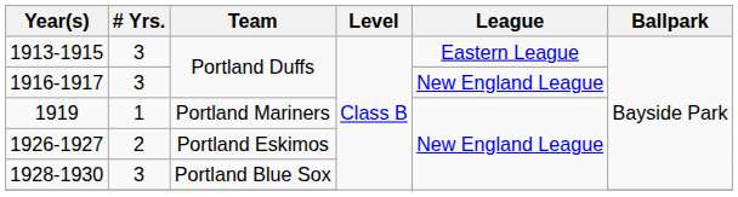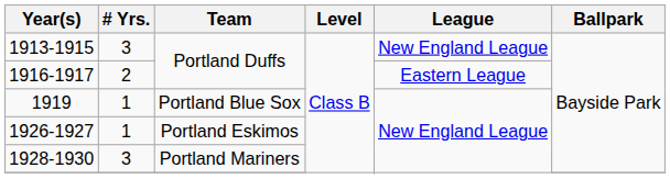 <table class="wikitable" style="text-align:center; font-size: 95%;">
 <tr>
 <th>Year(s)</th>
 <th># Yrs.</th>
 <th>Team</th>
 <th>Level</th>
 <th>League</th>
 <th>Ballpark</th>
 </tr>
 <tr>
 <td>1913-1915</td>
 <td>3</td>
 <td rowspan=2>Portland Duffs</td>
 <td rowspan=8><a href='#'>Class B</a></td>
-<td><a href='#'>Eastern League</a></td>
+<td><a href='#'>New England League</a></td>
 <td rowspan=5>Bayside Park</td>
 </tr>
 <tr>
 <td>1916-1917</td>
-<td>3</td>
-<td><a href='#'>New England League</a></td>
+<td>2</td>
+<td><a href='#'>Eastern League</a></td>
 </tr>
 <tr>
 <td>1919</td>
 <td>1</td>
-<td>Portland Mariners</td>
+<td>Portland Blue Sox</td>
 <td rowspan=4><a href='#'>New England League</a></td>
 </tr>
 <tr>
 <td>1926-1927</td>
-<td>2</td>
+<td>1</td>
 <td>Portland Eskimos</td>
 </tr>
 <tr>
 <td>1928-1930</td>
 <td>3</td>
-<td>Portland Blue Sox</td>
+<td>Portland Mariners</td>
 </tr>
 <tr>
 </tr>
 </table>
